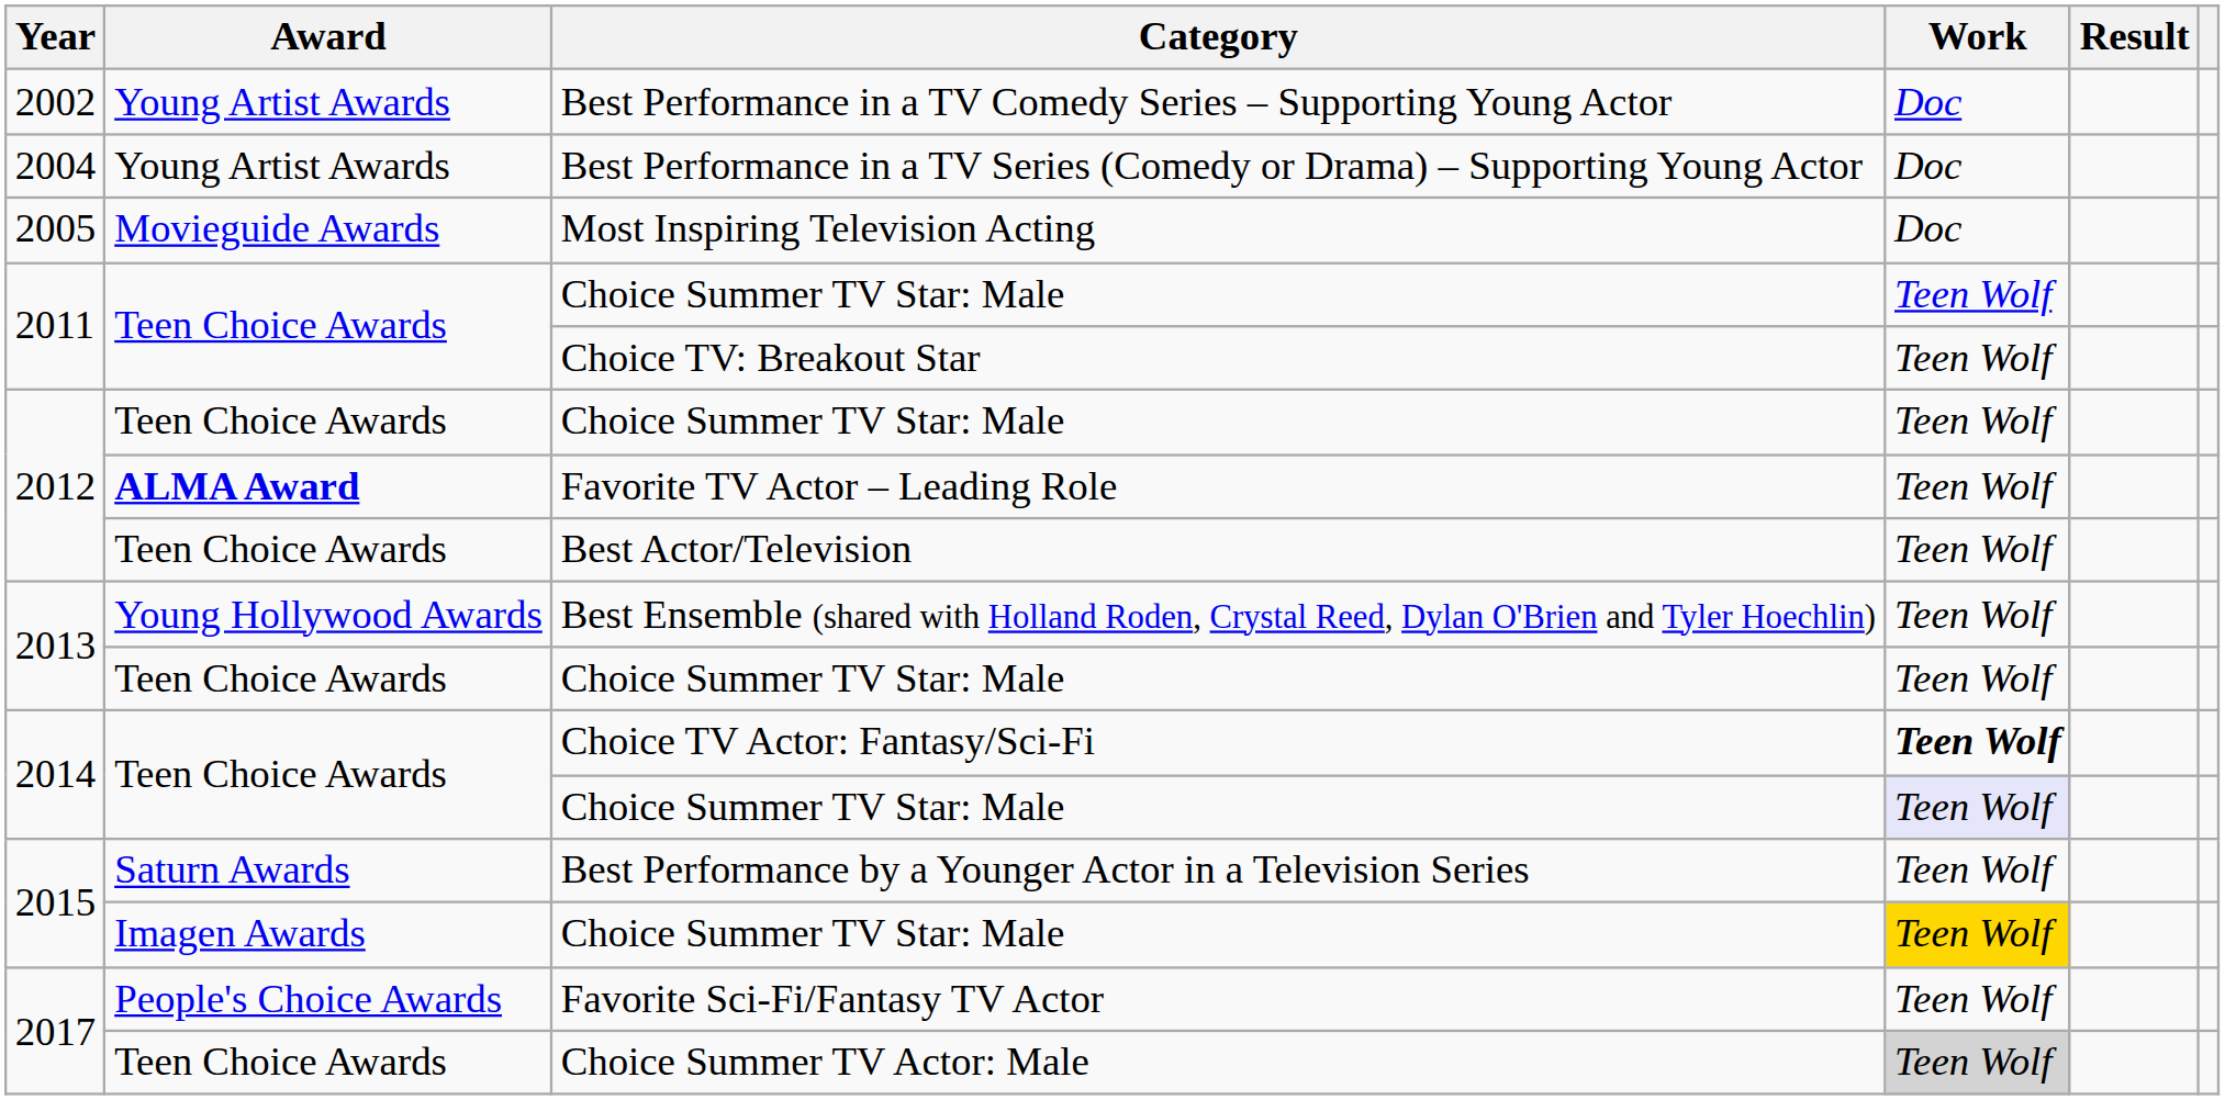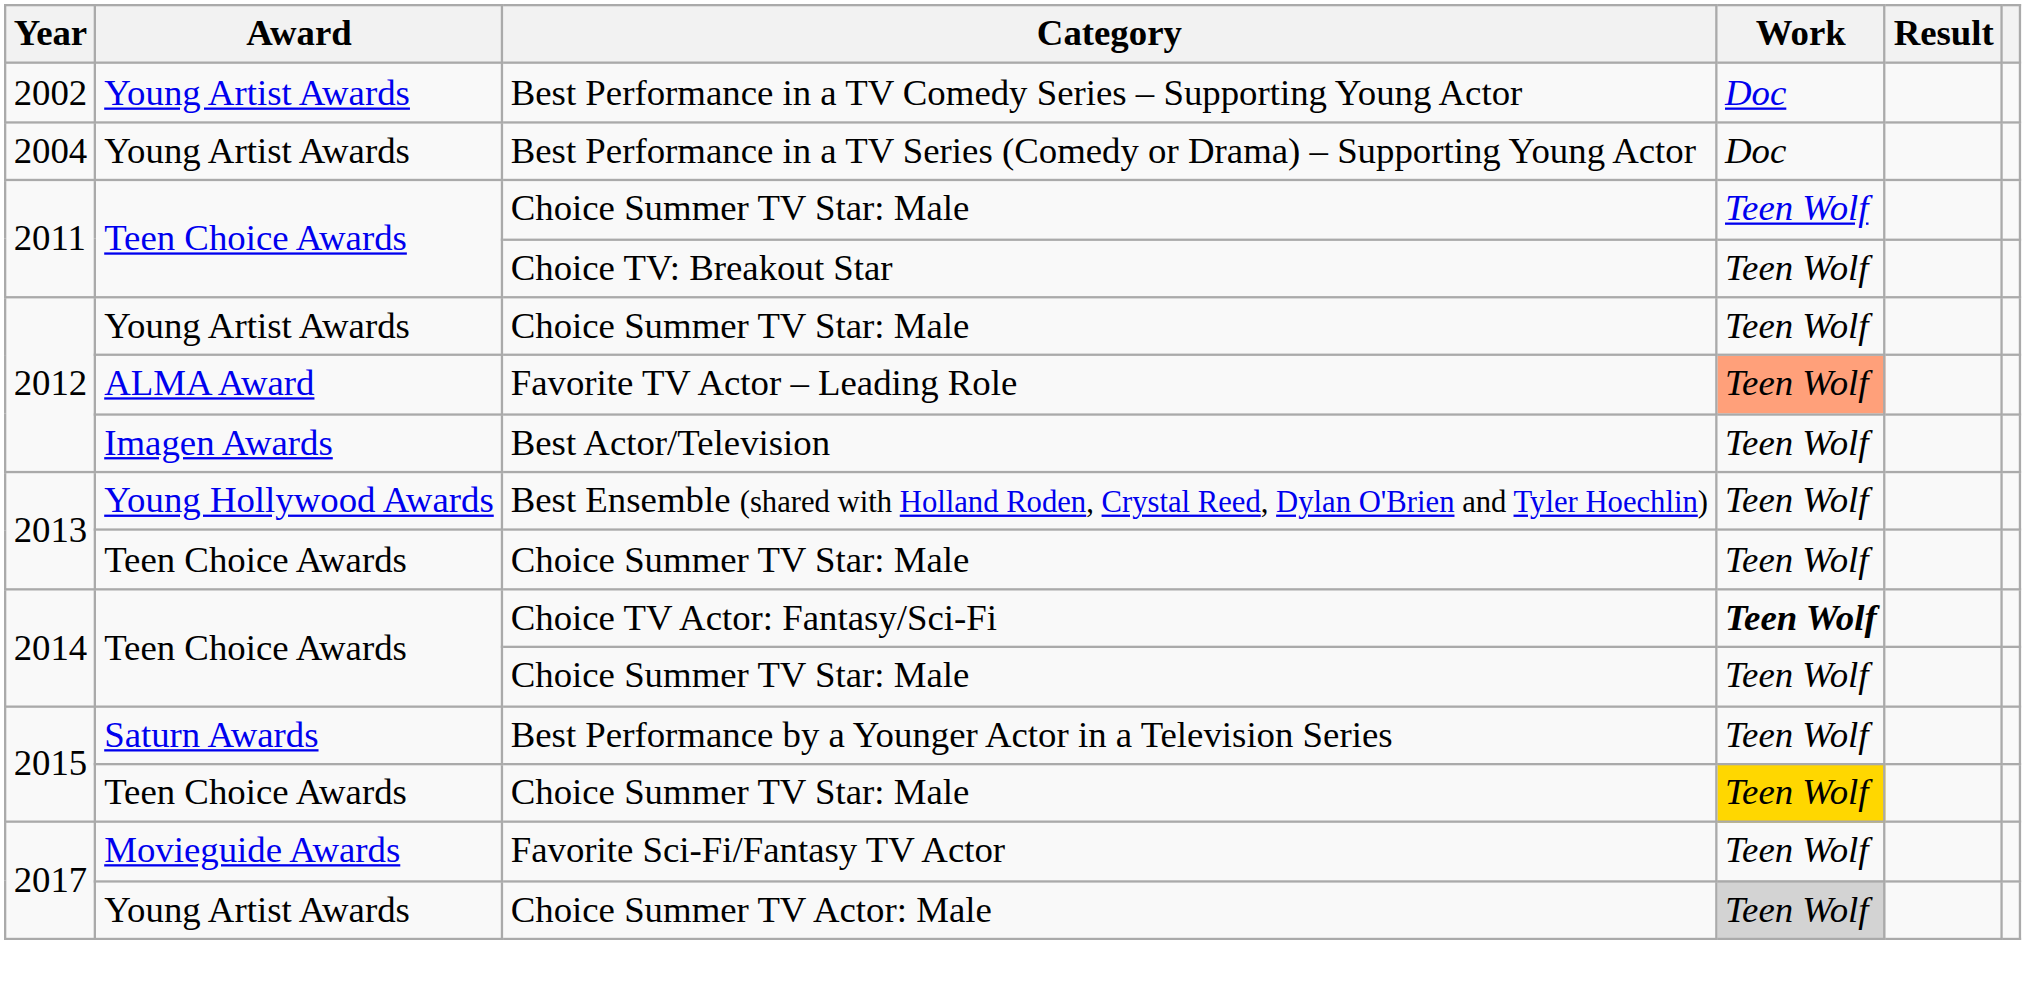 <table class="wikitable">
 <tr>
 <th>Year</th>
 <th>Award</th>
 <th>Category</th>
 <th>Work</th>
 <th>Result</th>
 <th></th>
 </tr>
 <tr>
 <td>2002</td>
 <td><a href='#'>Young Artist Awards</a></td>
 <td>Best Performance in a TV Comedy Series – Supporting Young Actor</td>
 <td><em><a href='#'>Doc</a></em></td>
 <td></td>
 <td></td>
 </tr>
 <tr>
 <td>2004</td>
 <td>Young Artist Awards</td>
 <td>Best Performance in a TV Series (Comedy or Drama) – Supporting Young Actor</td>
 <td><em>Doc</em></td>
 <td></td>
 <td></td>
 </tr>
 <tr>
-<td>2005</td>
-<td><a href='#'>Movieguide Awards</a></td>
-<td>Most Inspiring Television Acting</td>
-<td><em>Doc</em></td>
-<td></td>
-<td></td>
-</tr>
-<tr>
 <td rowspan=2>2011</td>
 <td rowspan=2><a href='#'>Teen Choice Awards</a></td>
 <td>Choice Summer TV Star: Male</td>
 <td><em><a href='#'>Teen Wolf</a></em></td>
 <td></td>
 <td></td>
 </tr>
 <tr>
 <td>Choice TV: Breakout Star</td>
 <td><em>Teen Wolf</em></td>
 <td></td>
 <td></td>
 </tr>
 <tr>
 <td rowspan=3>2012</td>
-<td rowspan=1>Teen Choice Awards</td>
+<td>Young Artist Awards</td>
 <td>Choice Summer TV Star: Male</td>
 <td><em>Teen Wolf</em></td>
 <td></td>
 <td></td>
 </tr>
 <tr>
-<td><strong><a href='#'>ALMA Award</a></strong></td>
+<td><a href='#'>ALMA Award</a></td>
 <td>Favorite TV Actor – Leading Role</td>
-<td><em>Teen Wolf</em></td>
+<td style="background: lightsalmon;"><em>Teen Wolf</em></td>
 <td></td>
 <td></td>
 </tr>
 <tr>
-<td>Teen Choice Awards</td>
+<td><a href='#'>Imagen Awards</a></td>
 <td>Best Actor/Television</td>
 <td><em>Teen Wolf</em></td>
 <td></td>
 <td></td>
 </tr>
 <tr>
 <td rowspan=2>2013</td>
 <td><a href='#'>Young Hollywood Awards</a></td>
 <td>Best Ensemble <small>(shared with <a href='#'>Holland Roden</a>, <a href='#'>Crystal Reed</a>, <a href='#'>Dylan O'Brien</a> and <a href='#'>Tyler Hoechlin</a>)</small></td>
 <td><em>Teen Wolf</em></td>
 <td></td>
 <td></td>
 </tr>
 <tr>
 <td>Teen Choice Awards</td>
 <td>Choice Summer TV Star: Male</td>
 <td><em>Teen Wolf</em></td>
 <td></td>
 <td></td>
 </tr>
 <tr>
 <td rowspan=2>2014</td>
 <td rowspan=2>Teen Choice Awards</td>
 <td>Choice TV Actor: Fantasy/Sci-Fi</td>
 <td><strong><em>Teen Wolf</em></strong></td>
 <td></td>
 <td></td>
 </tr>
 <tr>
 <td>Choice Summer TV Star: Male</td>
-<td style="background: lavender;"><em>Teen Wolf</em></td>
+<td><em>Teen Wolf</em></td>
 <td></td>
 <td></td>
 </tr>
 <tr>
 <td rowspan=2>2015</td>
 <td><a href='#'>Saturn Awards</a></td>
 <td>Best Performance by a Younger Actor in a Television Series</td>
 <td><em>Teen Wolf</em></td>
 <td></td>
 <td></td>
 </tr>
 <tr>
-<td><a href='#'>Imagen Awards</a></td>
+<td>Teen Choice Awards</td>
 <td>Choice Summer TV Star: Male</td>
 <td style="background: gold;"><em>Teen Wolf</em></td>
 <td></td>
 <td></td>
 </tr>
 <tr>
 <td rowspan=2>2017</td>
-<td><a href='#'>People's Choice Awards</a></td>
+<td><a href='#'>Movieguide Awards</a></td>
 <td>Favorite Sci-Fi/Fantasy TV Actor</td>
 <td><em>Teen Wolf</em></td>
 <td></td>
 <td style="text-align:center;"></td>
 </tr>
 <tr>
-<td>Teen Choice Awards</td>
+<td>Young Artist Awards</td>
 <td>Choice Summer TV Actor: Male</td>
 <td style="background: lightgrey;"><em>Teen Wolf</em></td>
 <td></td>
 <td></td>
 </tr>
 </table>
